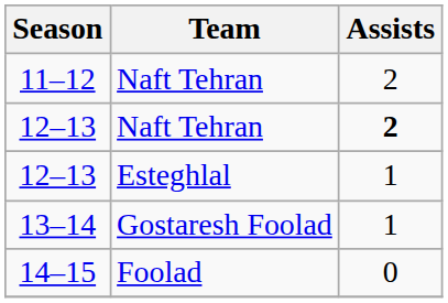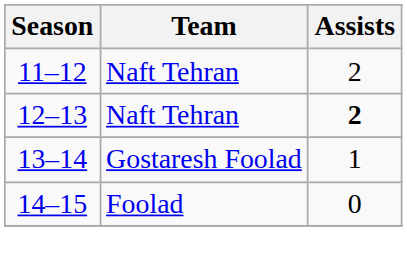 <table class="wikitable" style="text-align: center;">
 <tr>
 <th>Season</th>
 <th>Team</th>
 <th>Assists</th>
 </tr>
 <tr>
 <td><a href='#'>11–12</a></td>
 <td align="left"><a href='#'>Naft Tehran</a></td>
 <td>2</td>
 </tr>
 <tr>
 <td><a href='#'>12–13</a></td>
 <td align="left"><a href='#'>Naft Tehran</a></td>
 <td><strong>2</strong></td>
 </tr>
 <tr>
-<td><a href='#'>12–13</a></td>
-<td align="left"><a href='#'>Esteghlal</a></td>
-<td>1</td>
-</tr>
-<tr>
 <td><a href='#'>13–14</a></td>
 <td align="left"><a href='#'>Gostaresh Foolad</a></td>
 <td>1</td>
 </tr>
 <tr>
 <td><a href='#'>14–15</a></td>
 <td align="left"><a href='#'>Foolad</a></td>
 <td>0</td>
 </tr>
 <tr>
 </tr>
 </table>
